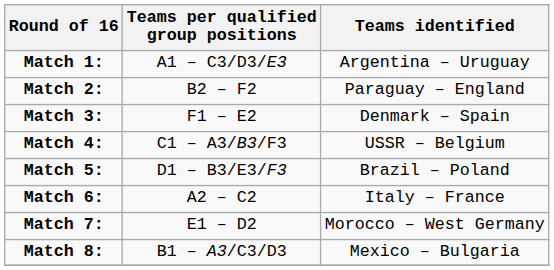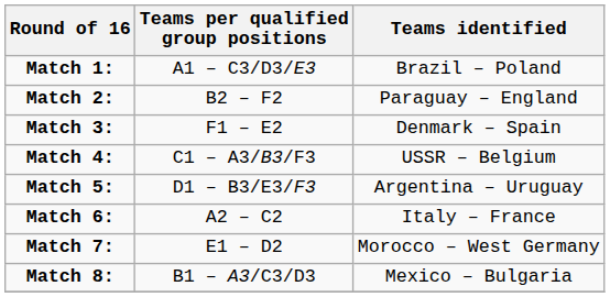 <table class="wikitable" style="text-align:center; font-size:95%">
 <tr>
 <th>Round of 16</th>
 <th>Teams per qualified<br> group positions</th>
 <th>Teams identified</th>
 </tr>
 <tr>
 <td><strong>Match 1:</strong></td>
 <td>A1 – C3/D3/<em>E3</em></td>
-<td>Argentina – Uruguay</td>
+<td>Brazil – Poland</td>
 </tr>
 <tr>
 <td><strong>Match 2:</strong></td>
 <td>B2 – F2</td>
 <td>Paraguay – England</td>
 </tr>
 <tr>
 <td><strong>Match 3:</strong></td>
 <td>F1 – E2</td>
 <td>Denmark – Spain</td>
 </tr>
 <tr>
 <td><strong>Match 4:</strong></td>
 <td>C1 – A3/<em>B3</em>/F3</td>
 <td>USSR – Belgium</td>
 </tr>
 <tr>
 <td><strong>Match 5:</strong></td>
 <td>D1 – B3/E3/<em>F3</em></td>
-<td>Brazil – Poland</td>
+<td>Argentina – Uruguay</td>
 </tr>
 <tr>
 <td><strong>Match 6:</strong></td>
 <td>A2 – C2</td>
 <td>Italy – France</td>
 </tr>
 <tr>
 <td><strong>Match 7:</strong></td>
 <td>E1 – D2</td>
 <td>Morocco – West Germany</td>
 </tr>
 <tr>
 <td><strong>Match 8:</strong></td>
 <td>B1 – <em>A3</em>/C3/D3</td>
 <td>Mexico – Bulgaria</td>
 </tr>
 <tr>
 </tr>
 </table>
